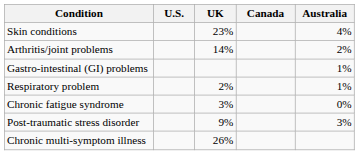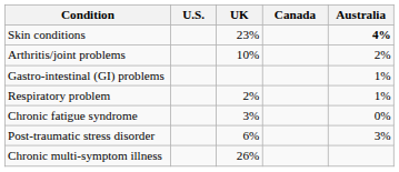 <table class="wikitable sortable" style="font-size:97%; text-align:right;">
 <tr>
 <th width="200px">Condition</th>
 <th width="50px">U.S.</th>
 <th width="50px">UK</th>
 <th width="75px">Canada</th>
 <th width="75px">Australia</th>
 </tr>
 <tr>
 <td align="left">Skin conditions</td>
 <td></td>
 <td>23%</td>
 <td></td>
-<td>4%</td>
+<td><strong>4%</strong></td>
 </tr>
 <tr>
 <td align="left">Arthritis/joint problems</td>
 <td></td>
-<td>14%</td>
+<td>10%</td>
 <td></td>
 <td>2%</td>
 </tr>
 <tr>
 <td align="left">Gastro-intestinal (GI) problems</td>
 <td></td>
 <td></td>
 <td></td>
 <td>1%</td>
 </tr>
 <tr>
 <td align="left">Respiratory problem</td>
 <td></td>
 <td>2%</td>
 <td></td>
 <td>1%</td>
 </tr>
 <tr>
 <td align="left">Chronic fatigue syndrome</td>
 <td></td>
 <td>3%</td>
 <td></td>
 <td>0%</td>
 </tr>
 <tr>
 <td align="left">Post-traumatic stress disorder</td>
 <td></td>
-<td>9%</td>
+<td>6%</td>
 <td></td>
 <td>3%</td>
 </tr>
 <tr>
 <td align="left">Chronic multi-symptom illness</td>
 <td></td>
 <td>26%</td>
 <td></td>
 <td></td>
 </tr>
 </table>
